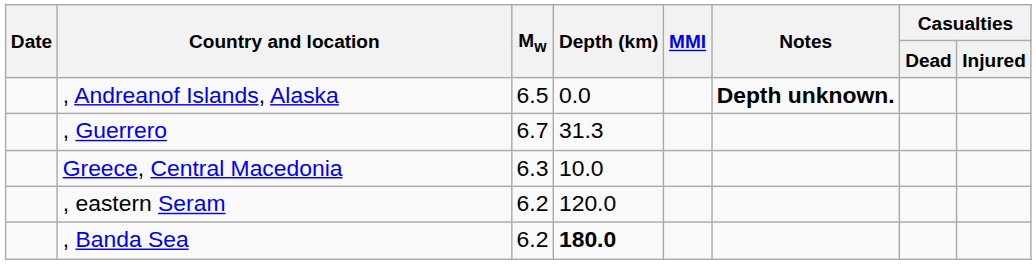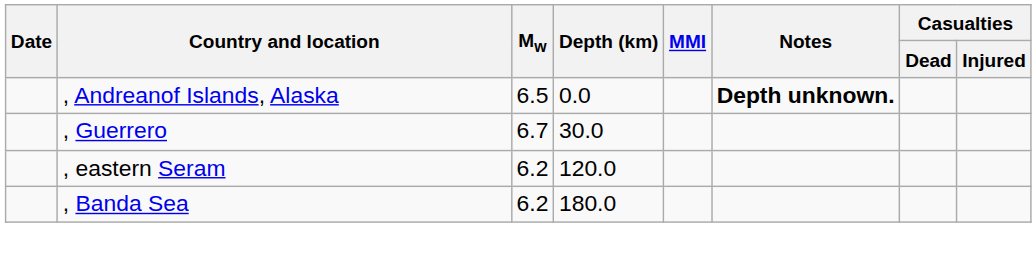 <table class="wikitable sortable sort-under" style="border:1px black; margin-left:1em;">
 <tr>
 <th rowspan="2"><small>Date</small></th>
 <th rowspan="2" style="width: 310px"><small>Country and location</small></th>
 <th rowspan="2"><small>M<sub>w</sub></small></th>
 <th rowspan="2"><small>Depth (km)</small></th>
 <th rowspan="2"><small><a href='#'>MMI</a></small></th>
 <th rowspan="2" class="unsortable"><small>Notes</small></th>
 <th colspan="2"><small>Casualties</small></th>
 </tr>
 <tr>
 <th><small>Dead</small></th>
 <th><small>Injured</small></th>
 </tr>
 <tr>
 <td></td>
 <td>, <a href='#'>Andreanof Islands</a>, <a href='#'>Alaska</a></td>
 <td>6.5</td>
 <td>0.0</td>
 <td></td>
 <td><strong>Depth unknown.</strong></td>
 <td></td>
 <td></td>
 </tr>
 <tr>
 <td></td>
 <td>, <a href='#'>Guerrero</a></td>
 <td>6.7</td>
-<td>31.3</td>
+<td>30.0</td>
 <td></td>
 <td></td>
 <td></td>
 <td></td>
-</tr>
-<tr>
-<td></td>
-<td> <a href='#'>Greece</a>, <a href='#'>Central Macedonia</a></td>
-<td>6.3</td>
-<td>10.0</td>
-<td></td>
-<td></td>
-<td></td>
-<td Territory of Alaska></td>
 </tr>
 <tr>
 <td></td>
 <td>, eastern <a href='#'>Seram</a></td>
 <td>6.2</td>
 <td>120.0</td>
 <td></td>
 <td></td>
 <td></td>
 <td></td>
 </tr>
 <tr>
 <td></td>
 <td>, <a href='#'>Banda Sea</a></td>
 <td>6.2</td>
-<td><strong>180.0</strong></td>
+<td>180.0</td>
 <td></td>
 <td></td>
 <td></td>
 <td></td>
 </tr>
 </table>
